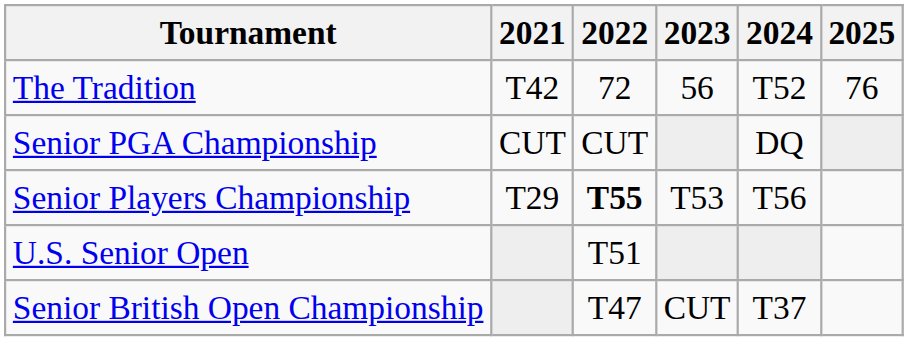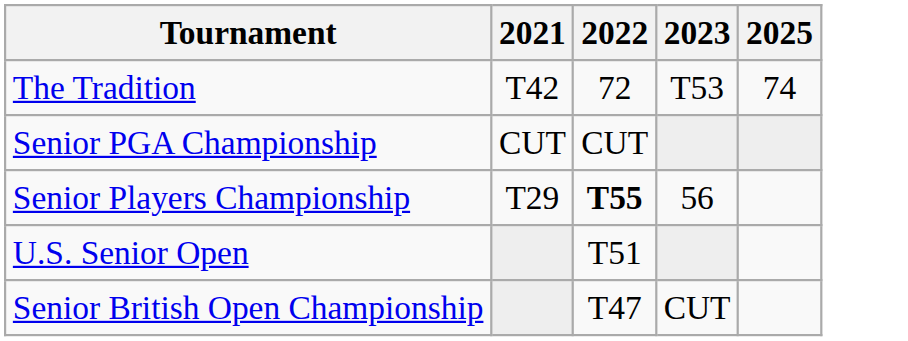 <table class="wikitable" style="font-size:95%;text-align:center;">
 <tr>
 <th>Tournament</th>
 <th>2021</th>
 <th>2022</th>
 <th>2023</th>
-<th>2024</th>
 <th>2025</th>
 </tr>
 <tr>
 <td align=left><a href='#'>The Tradition</a></td>
 <td>T42</td>
 <td>72</td>
-<td>56</td>
-<td>T52</td>
-<td>76</td>
+<td>T53</td>
+<td>74</td>
 </tr>
 <tr>
 <td align=left><a href='#'>Senior PGA Championship</a></td>
 <td>CUT</td>
 <td>CUT</td>
 <td style="background:#eeeeee;"></td>
-<td>DQ</td>
 <td style="background:#eeeeee;"></td>
 </tr>
 <tr>
 <td align=left><a href='#'>Senior Players Championship</a></td>
 <td>T29</td>
 <td><strong>T55</strong></td>
-<td>T53</td>
-<td>T56</td>
+<td>56</td>
 <td></td>
 </tr>
 <tr>
 <td align=left><a href='#'>U.S. Senior Open</a></td>
 <td style="background:#eeeeee;"></td>
 <td>T51</td>
-<td style="background:#eeeeee;"></td>
 <td style="background:#eeeeee;"></td>
 <td></td>
 </tr>
 <tr>
 <td align=left><a href='#'>Senior British Open Championship</a></td>
 <td style="background:#eeeeee;"></td>
 <td>T47</td>
 <td>CUT</td>
-<td>T37</td>
 <td></td>
 </tr>
 </table>
